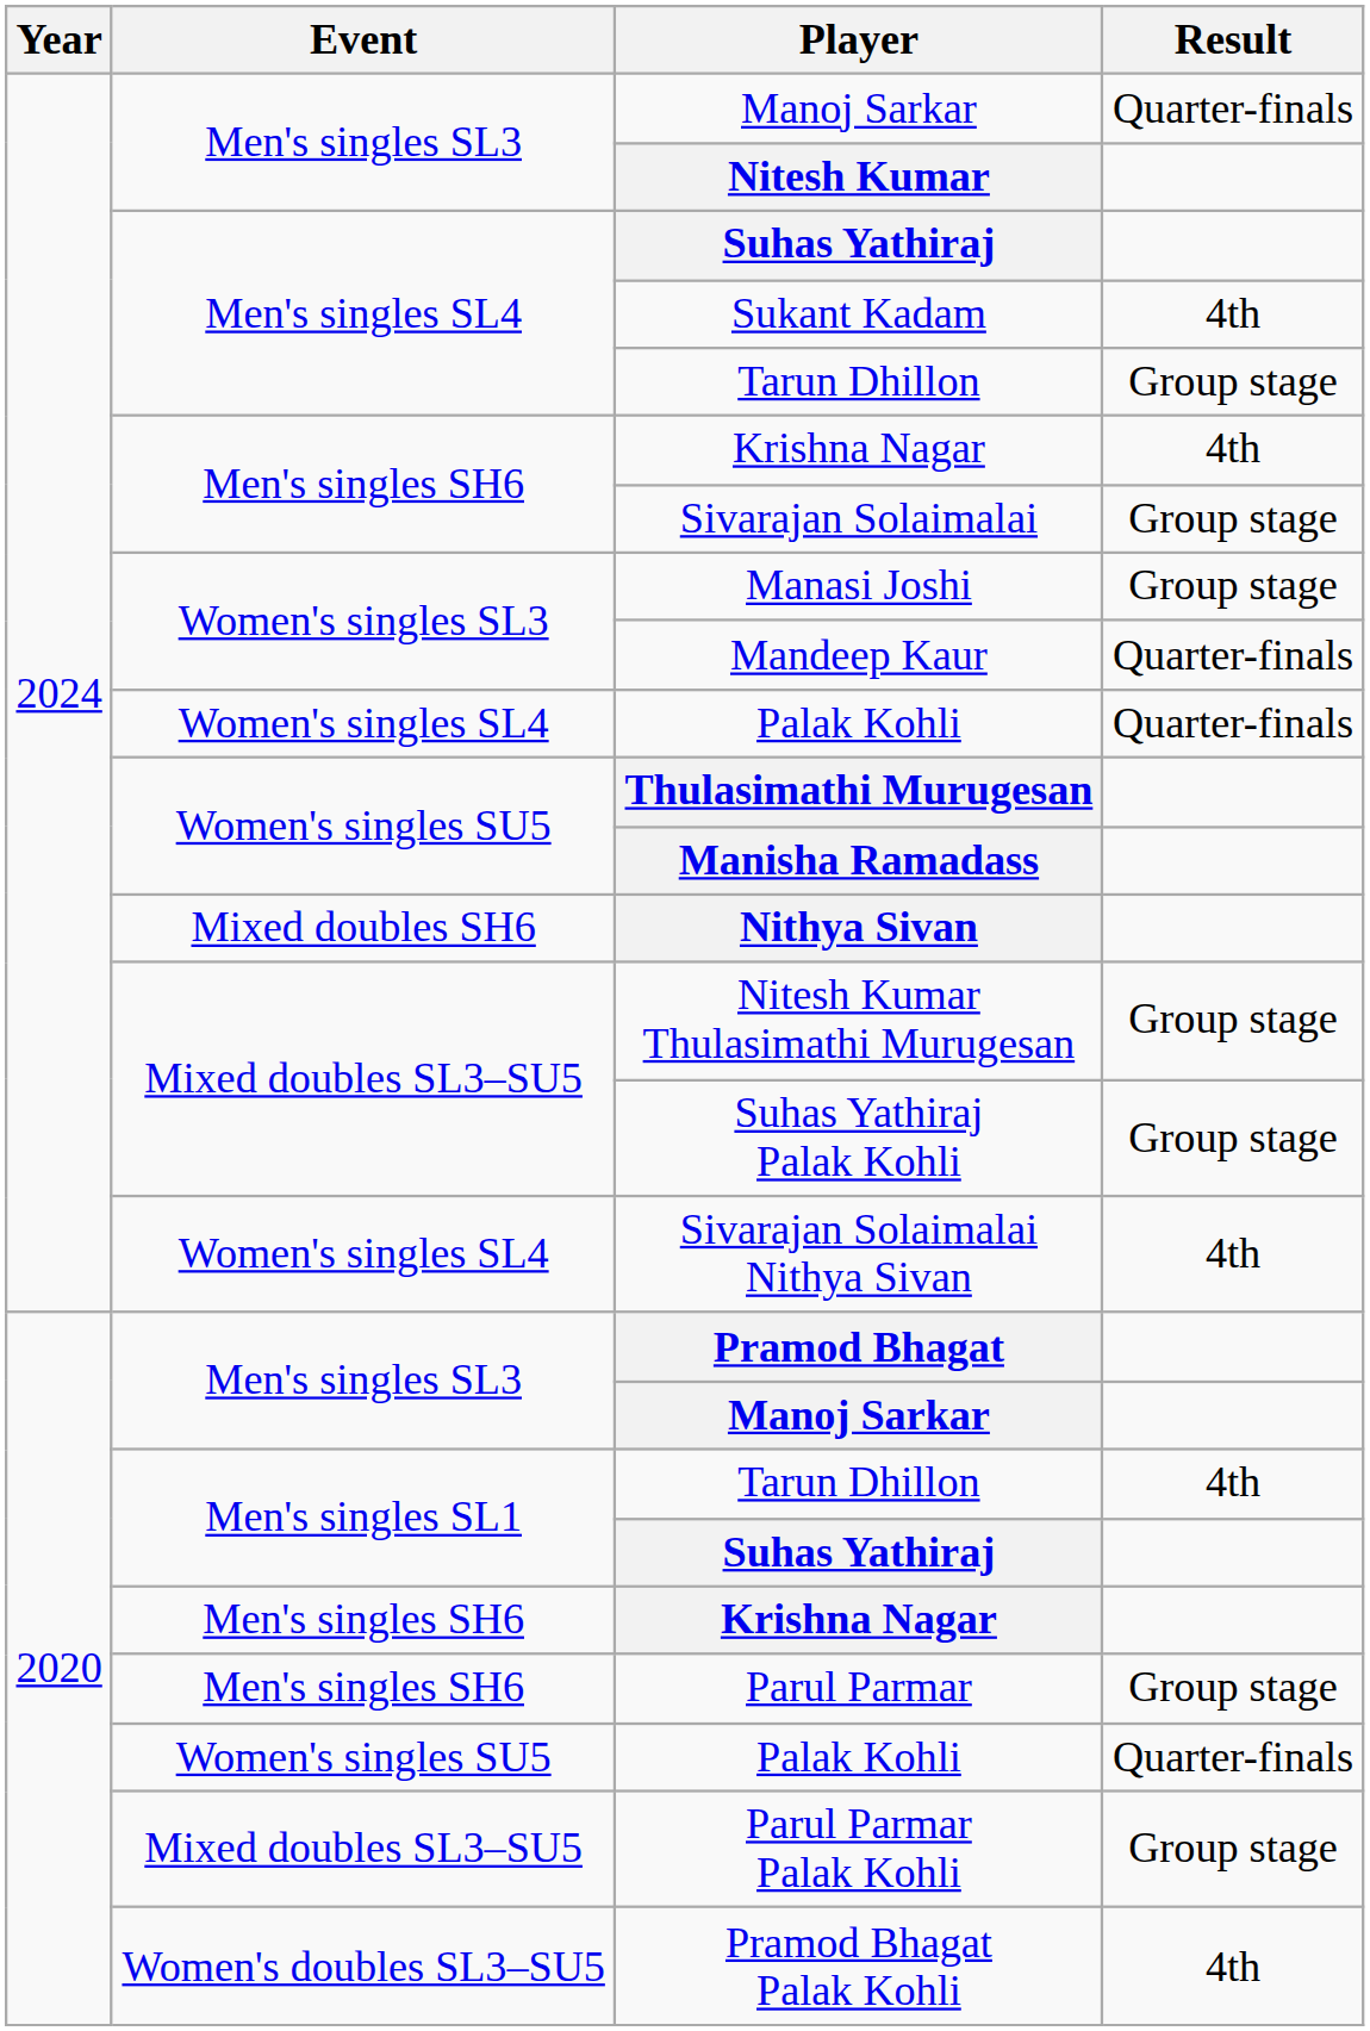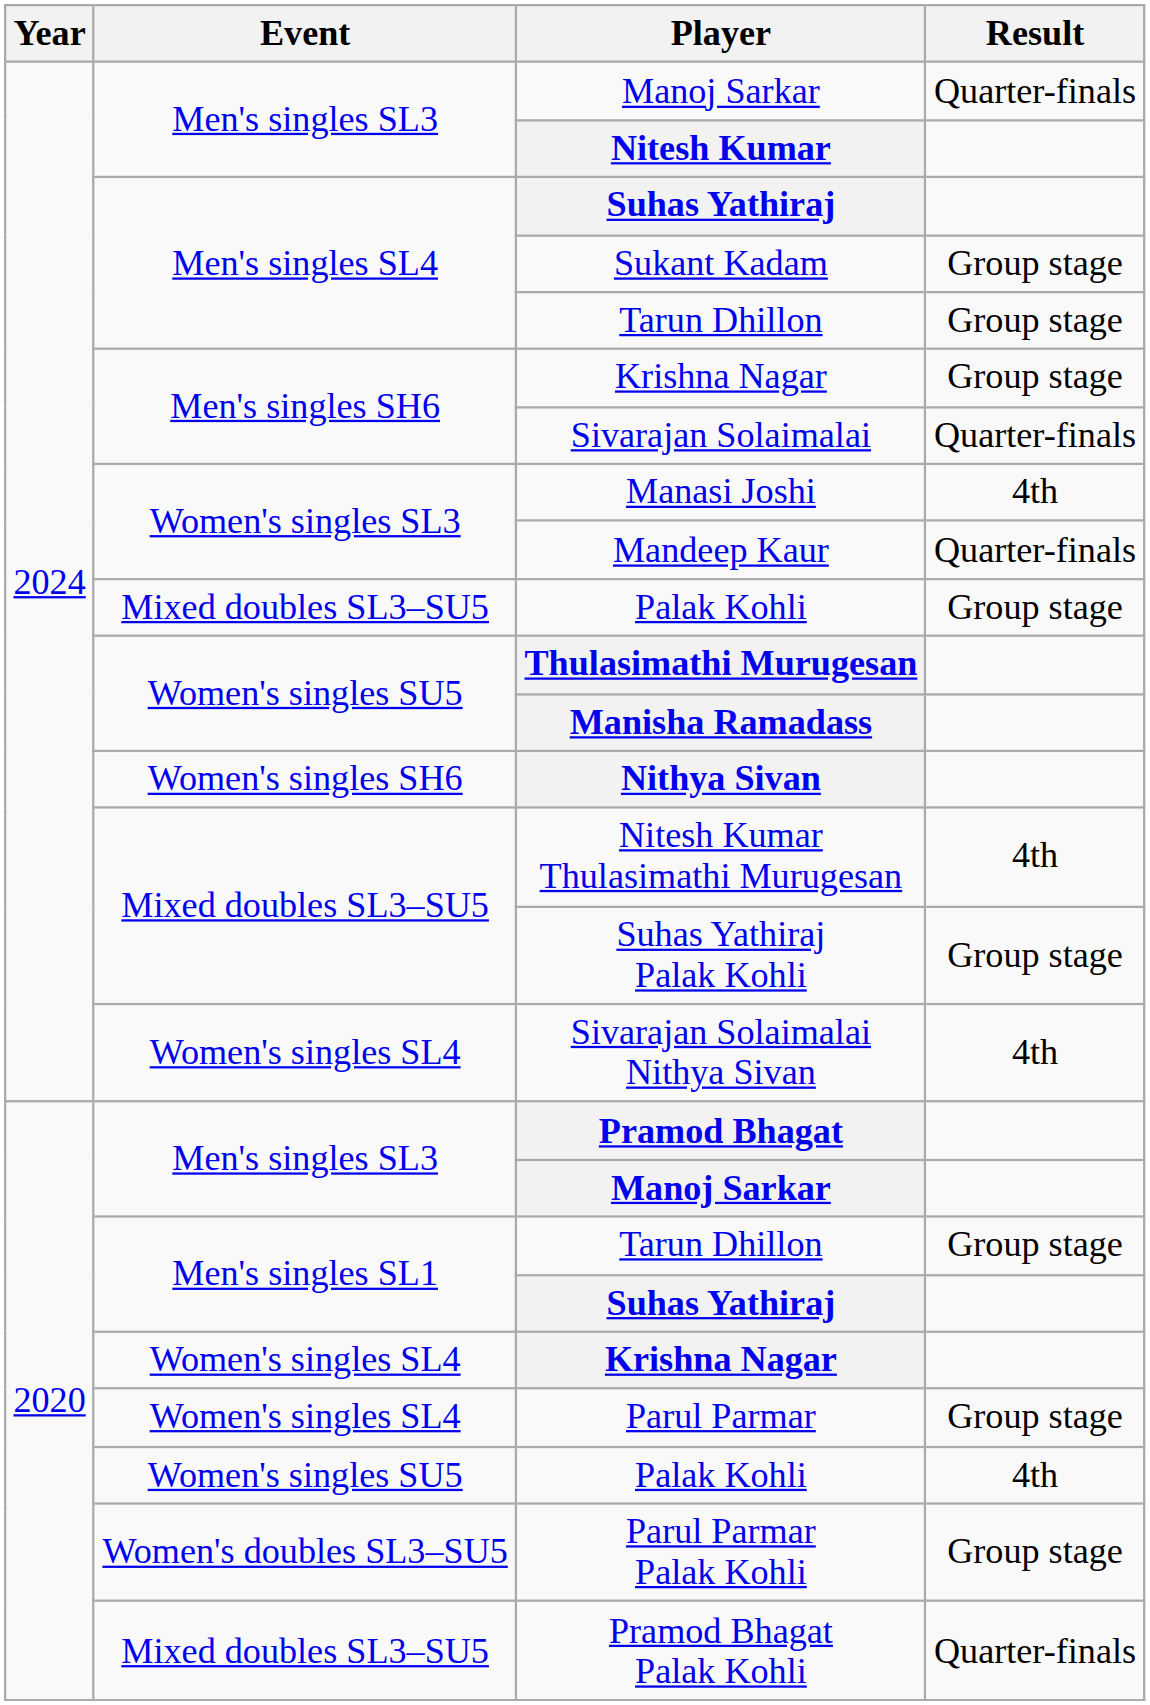 <table class="wikitable" style="text-align:center;">
 <tr>
 <th>Year</th>
 <th>Event</th>
 <th>Player</th>
 <th>Result</th>
 </tr>
 <tr>
 <td rowspan=16><a href='#'>2024</a></td>
 <td rowspan=2><a href='#'>Men's singles SL3</a></td>
 <td><a href='#'>Manoj Sarkar</a></td>
 <td>Quarter-finals</td>
 </tr>
 <tr>
 <th><a href='#'>Nitesh Kumar</a></th>
 <td></td>
 </tr>
 <tr>
 <td rowspan=3><a href='#'>Men's singles SL4</a></td>
 <th><a href='#'>Suhas Yathiraj</a></th>
 <td></td>
 </tr>
 <tr>
 <td><a href='#'>Sukant Kadam</a></td>
-<td>4th</td>
+<td>Group stage</td>
 </tr>
 <tr>
 <td><a href='#'>Tarun Dhillon</a></td>
 <td>Group stage</td>
 </tr>
 <tr>
 <td rowspan=2><a href='#'>Men's singles SH6</a></td>
 <td><a href='#'>Krishna Nagar</a></td>
-<td>4th</td>
+<td>Group stage</td>
 </tr>
 <tr>
 <td><a href='#'>Sivarajan Solaimalai</a></td>
-<td>Group stage</td>
+<td>Quarter-finals</td>
 </tr>
 <tr>
 <td rowspan=2><a href='#'>Women's singles SL3</a></td>
 <td><a href='#'>Manasi Joshi</a></td>
-<td>Group stage</td>
+<td>4th</td>
 </tr>
 <tr>
 <td><a href='#'>Mandeep Kaur</a></td>
 <td>Quarter-finals</td>
 </tr>
 <tr>
-<td><a href='#'>Women's singles SL4</a></td>
+<td><a href='#'>Mixed doubles SL3–SU5</a></td>
 <td><a href='#'>Palak Kohli</a></td>
-<td>Quarter-finals</td>
+<td>Group stage</td>
 </tr>
 <tr>
 <td rowspan=2><a href='#'>Women's singles SU5</a></td>
 <th><a href='#'>Thulasimathi Murugesan</a></th>
 <td></td>
 </tr>
 <tr>
 <th><a href='#'>Manisha Ramadass</a></th>
 <td></td>
 </tr>
 <tr>
-<td><a href='#'>Mixed doubles SH6</a></td>
+<td><a href='#'>Women's singles SH6</a></td>
 <th><a href='#'>Nithya Sivan</a></th>
 <td></td>
 </tr>
 <tr>
 <td rowspan=2><a href='#'>Mixed doubles SL3–SU5</a></td>
 <td><a href='#'>Nitesh Kumar</a><br><a href='#'>Thulasimathi Murugesan</a></td>
-<td>Group stage</td>
+<td>4th</td>
 </tr>
 <tr>
 <td><a href='#'>Suhas Yathiraj</a><br><a href='#'>Palak Kohli</a></td>
 <td>Group stage</td>
 </tr>
 <tr>
 <td><a href='#'>Women's singles SL4</a></td>
 <td><a href='#'>Sivarajan Solaimalai</a><br><a href='#'>Nithya Sivan</a></td>
 <td>4th</td>
 </tr>
 <tr>
 <td rowspan=9><a href='#'>2020</a></td>
 <td rowspan=2><a href='#'>Men's singles SL3</a></td>
 <th><a href='#'>Pramod Bhagat</a></th>
 <td></td>
 </tr>
 <tr>
 <th><a href='#'>Manoj Sarkar</a></th>
 <td></td>
 </tr>
 <tr>
 <td rowspan=2><a href='#'>Men's singles SL1</a></td>
 <td><a href='#'>Tarun Dhillon</a></td>
-<td>4th</td>
+<td>Group stage</td>
 </tr>
 <tr>
 <th><a href='#'>Suhas Yathiraj</a></th>
 <td></td>
 </tr>
 <tr>
-<td><a href='#'>Men's singles SH6</a></td>
+<td><a href='#'>Women's singles SL4</a></td>
 <th><a href='#'>Krishna Nagar</a></th>
 <td></td>
 </tr>
 <tr>
-<td><a href='#'>Men's singles SH6</a></td>
+<td><a href='#'>Women's singles SL4</a></td>
 <td><a href='#'>Parul Parmar</a></td>
 <td>Group stage</td>
 </tr>
 <tr>
 <td><a href='#'>Women's singles SU5</a></td>
 <td><a href='#'>Palak Kohli</a></td>
-<td>Quarter-finals</td>
+<td>4th</td>
 </tr>
 <tr>
-<td><a href='#'>Mixed doubles SL3–SU5</a></td>
+<td><a href='#'>Women's doubles SL3–SU5</a></td>
 <td><a href='#'>Parul Parmar</a><br><a href='#'>Palak Kohli</a></td>
 <td>Group stage</td>
 </tr>
 <tr>
-<td><a href='#'>Women's doubles SL3–SU5</a></td>
+<td><a href='#'>Mixed doubles SL3–SU5</a></td>
 <td><a href='#'>Pramod Bhagat</a><br><a href='#'>Palak Kohli</a></td>
-<td>4th</td>
+<td>Quarter-finals</td>
 </tr>
 </table>
